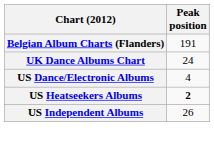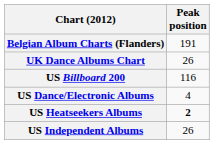 <table class="wikitable plainrowheaders sortable">
 <tr>
 <th>Chart (2012)</th>
 <th>Peak<br>position</th>
 </tr>
 <tr>
 <th scope="row"><a href='#'>Belgian Album Charts</a> (Flanders)</th>
 <td style="text-align:center;">191</td>
 </tr>
 <tr>
 <th scope="row"><a href='#'>UK Dance Albums Chart</a></th>
-<td style="text-align:center;">24</td>
+<td style="text-align:center;">26</td>
+</tr>
+<tr>
+<th scope="row">US <a href='#'><em>Billboard</em> 200</a></th>
+<td style="text-align:center;">116</td>
 </tr>
 <tr>
 <th scope="row">US <a href='#'>Dance/Electronic Albums</a></th>
 <td style="text-align:center;">4</td>
 </tr>
 <tr>
 <th scope="row">US <a href='#'>Heatseekers Albums</a></th>
 <td style="text-align:center;"><strong>2</strong></td>
 </tr>
 <tr>
 <th scope="row">US <a href='#'>Independent Albums</a></th>
 <td style="text-align:center;">26</td>
 </tr>
 </table>
